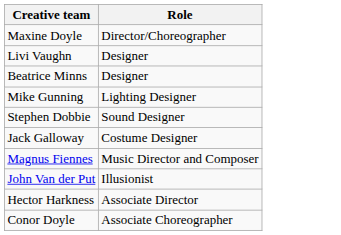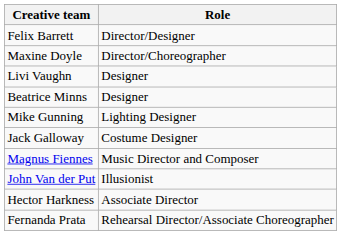 <table class="wikitable">
 <tr>
 <th>Creative team</th>
 <th>Role</th>
+</tr>
+<tr>
+<td>Felix Barrett</td>
+<td>Director/Designer</td>
 </tr>
 <tr>
 <td>Maxine Doyle</td>
 <td>Director/Choreographer</td>
 </tr>
 <tr>
 <td>Livi Vaughn</td>
 <td>Designer</td>
 </tr>
 <tr>
 <td>Beatrice Minns</td>
 <td>Designer</td>
 </tr>
 <tr>
 <td>Mike Gunning</td>
 <td>Lighting Designer</td>
 </tr>
 <tr>
-<td>Stephen Dobbie</td>
-<td>Sound Designer</td>
-</tr>
-<tr>
 <td>Jack Galloway</td>
 <td>Costume Designer</td>
 </tr>
 <tr>
 <td><a href='#'>Magnus Fiennes</a></td>
 <td>Music Director and Composer</td>
 </tr>
 <tr>
 <td><a href='#'>John Van der Put</a></td>
 <td>Illusionist</td>
 </tr>
 <tr>
 <td>Hector Harkness</td>
 <td>Associate Director</td>
 </tr>
 <tr>
-<td>Conor Doyle</td>
-<td>Associate Choreographer</td>
+<td>Fernanda Prata</td>
+<td>Rehearsal Director/Associate Choreographer</td>
 </tr>
 </table>
